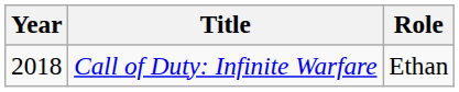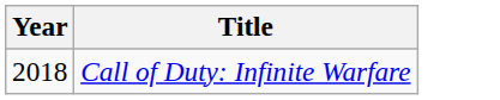 <table class="wikitable sortable">
 <tr>
 <th>Year</th>
 <th>Title</th>
-<th>Role</th>
 </tr>
 <tr>
 <td>2018</td>
 <td><em><a href='#'>Call of Duty: Infinite Warfare</a></em></td>
-<td>Ethan</td>
 </tr>
 </table>
